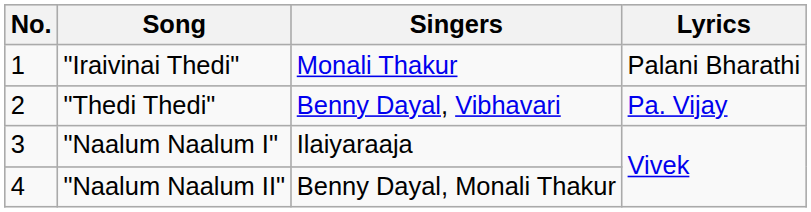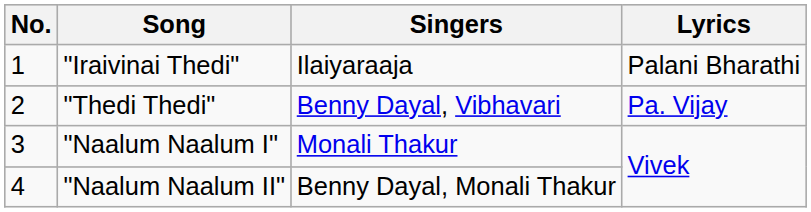 <table class="wikitable">
 <tr>
 <th>No.</th>
 <th>Song</th>
 <th>Singers</th>
 <th>Lyrics</th>
 </tr>
 <tr>
 <td>1</td>
 <td>"Iraivinai Thedi"</td>
-<td><a href='#'>Monali Thakur</a></td>
+<td>Ilaiyaraaja</td>
 <td>Palani Bharathi</td>
 </tr>
 <tr>
 <td>2</td>
 <td>"Thedi Thedi"</td>
 <td><a href='#'>Benny Dayal</a>, <a href='#'>Vibhavari</a></td>
 <td><a href='#'>Pa. Vijay</a></td>
 </tr>
 <tr>
 <td>3</td>
 <td>"Naalum Naalum I"</td>
-<td>Ilaiyaraaja</td>
+<td><a href='#'>Monali Thakur</a></td>
 <td rowspan=2><a href='#'>Vivek</a></td>
 </tr>
 <tr>
 <td>4</td>
 <td>"Naalum Naalum II"</td>
 <td>Benny Dayal, Monali Thakur</td>
 </tr>
 </table>
